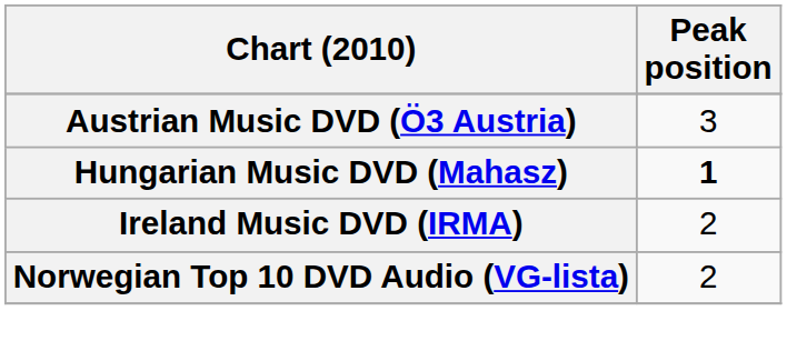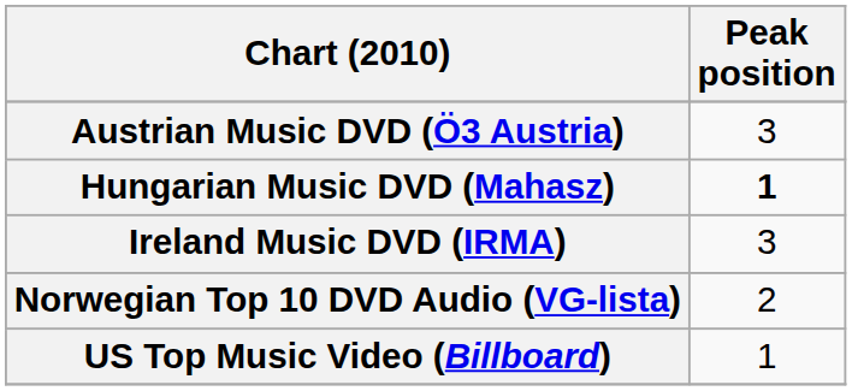 <table class="wikitable sortable plainrowheaders" style="text-align:center">
 <tr>
 <th>Chart (2010)</th>
 <th>Peak<br>position</th>
 </tr>
 <tr>
 </tr>
 <tr>
 <th scope="row">Austrian Music DVD (<a href='#'>Ö3 Austria</a>)</th>
 <td style="text-align:center;">3</td>
 </tr>
 <tr>
 <th scope="row">Hungarian Music DVD (<a href='#'>Mahasz</a>)</th>
 <td style="text-align:center;"><strong>1</strong></td>
 </tr>
 <tr>
 <th scope="row">Ireland Music DVD (<a href='#'>IRMA</a>)</th>
-<td style="text-align:center;">2</td>
+<td style="text-align:center;">3</td>
 </tr>
 <tr>
 <th scope="row">Norwegian Top 10 DVD Audio (<a href='#'>VG-lista</a>)</th>
 <td>2</td>
 </tr>
 <tr>
+<th scope="row">US Top Music Video (<a href='#'><em>Billboard</em></a>)</th>
+<td>1</td>
+</tr>
+<tr>
 </tr>
 </table>
